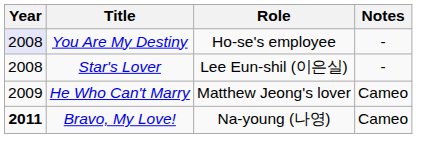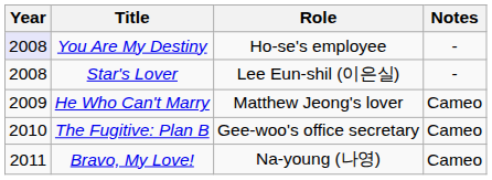 <table class="wikitable sortable" style="text-align:center;">
 <tr>
 <th scope="col">Year</th>
 <th scope="col">Title</th>
 <th scope="col">Role</th>
 <th scope="col">Notes</th>
 </tr>
 <tr>
 <td style="background: lavender;">2008</td>
 <td><em><a href='#'>You Are My Destiny</a></em></td>
 <td>Ho-se's employee</td>
 <td>-</td>
 </tr>
 <tr>
 <td>2008</td>
 <td><em><a href='#'>Star's Lover</a></em></td>
 <td>Lee Eun-shil (이은실)</td>
 <td>-</td>
 </tr>
 <tr>
 <td>2009</td>
 <td><em><a href='#'>He Who Can't Marry</a></em></td>
 <td>Matthew Jeong's lover</td>
 <td>Cameo</td>
 </tr>
 <tr>
-<td><strong>2011</strong></td>
+<td>2010</td>
+<td><em><a href='#'>The Fugitive: Plan B</a></em></td>
+<td>Gee-woo's office secretary</td>
+<td>Cameo</td>
+</tr>
+<tr>
+<td>2011</td>
 <td><em><a href='#'>Bravo, My Love!</a></em></td>
 <td>Na-young (나영)</td>
 <td>Cameo</td>
 </tr>
 </table>
